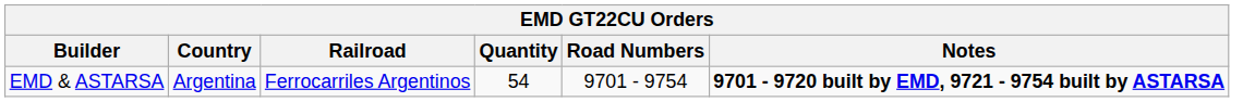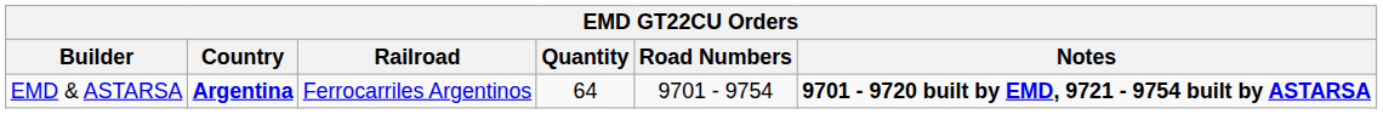 <table class="wikitable">
 <tr>
 <th colspan="6">EMD GT22CU Orders</th>
 </tr>
 <tr>
 <th>Builder</th>
 <th>Country</th>
 <th>Railroad</th>
 <th>Quantity</th>
 <th>Road Numbers</th>
 <th>Notes</th>
 </tr>
 <tr align="center">
 <td><a href='#'>EMD</a> & <a href='#'>ASTARSA</a></td>
-<td><a href='#'>Argentina</a></td>
+<td><strong><a href='#'>Argentina</a></strong></td>
 <td><a href='#'>Ferrocarriles Argentinos</a></td>
-<td>54</td>
+<td>64</td>
 <td>9701 - 9754</td>
 <td><strong>9701 - 9720 built by <a href='#'>EMD</a>, 9721 - 9754 built by <a href='#'>ASTARSA</a></strong></td>
 </tr>
 </table>
